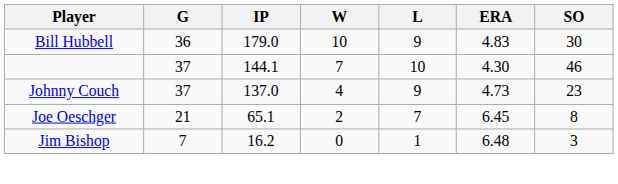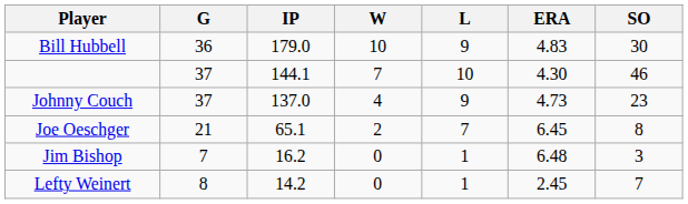 <table class="wikitable sortable">
 <tr>
 <th bgcolor="#DDDDFF" width="16%">Player</th>
 <th bgcolor="#DDDDFF" width="9%">G</th>
 <th bgcolor="#DDDDFF" width="9%">IP</th>
 <th bgcolor="#DDDDFF" width="9%">W</th>
 <th bgcolor="#DDDDFF" width="9%">L</th>
 <th bgcolor="#DDDDFF" width="9%">ERA</th>
 <th bgcolor="#DDDDFF" width="9%">SO</th>
 </tr>
 <tr align="center">
 <td><a href='#'>Bill Hubbell</a></td>
 <td>36</td>
 <td>179.0</td>
 <td>10</td>
 <td>9</td>
 <td>4.83</td>
 <td>30</td>
 </tr>
 <tr align=center>
 <td></td>
 <td>37</td>
 <td>144.1</td>
 <td>7</td>
 <td>10</td>
 <td>4.30</td>
 <td>46</td>
 </tr>
 <tr align="center">
 <td><a href='#'>Johnny Couch</a></td>
 <td>37</td>
 <td>137.0</td>
 <td>4</td>
 <td>9</td>
 <td>4.73</td>
 <td>23</td>
 </tr>
 <tr align=center>
 <td><a href='#'>Joe Oeschger</a></td>
 <td>21</td>
 <td>65.1</td>
 <td>2</td>
 <td>7</td>
 <td>6.45</td>
 <td>8</td>
 </tr>
 <tr align=center>
 <td><a href='#'>Jim Bishop</a></td>
 <td>7</td>
 <td>16.2</td>
 <td>0</td>
 <td>1</td>
 <td>6.48</td>
 <td>3</td>
 </tr>
+<tr align=center>
+<td><a href='#'>Lefty Weinert</a></td>
+<td>8</td>
+<td>14.2</td>
+<td>0</td>
+<td>1</td>
+<td>2.45</td>
+<td>7</td>
+</tr>
 </table>
